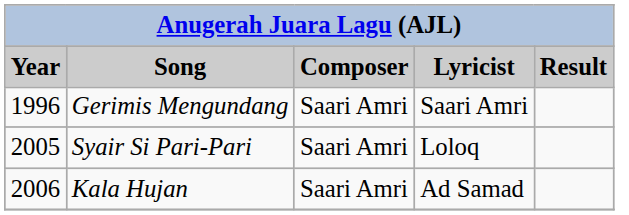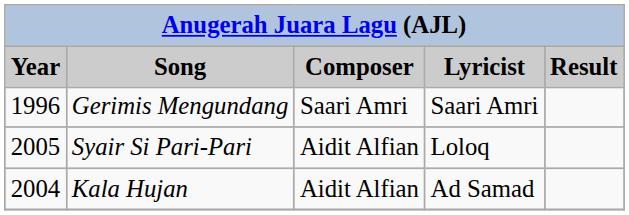 <table class="wikitable" style="font-size:90%;">
 <tr>
 <th colspan=5 style="background:#B0C4DE;"><a href='#'>Anugerah Juara Lagu</a> (AJL)</th>
 </tr>
 <tr align="center">
 <th style="background: #CCCCCC;">Year</th>
 <th style="background: #CCCCCC;">Song</th>
 <th style="background: #CCCCCC;">Composer</th>
 <th style="background: #CCCCCC;">Lyricist</th>
 <th style="background: #CCCCCC;">Result</th>
 </tr>
 <tr>
 <td>1996</td>
 <td><em>Gerimis Mengundang</em></td>
 <td>Saari Amri</td>
 <td>Saari Amri</td>
 <td></td>
 </tr>
 <tr>
 <td>2005</td>
 <td><em>Syair Si Pari-Pari</em></td>
-<td>Saari Amri</td>
+<td>Aidit Alfian</td>
 <td>Loloq</td>
 <td></td>
 </tr>
 <tr>
-<td>2006</td>
+<td>2004</td>
 <td><em>Kala Hujan</em></td>
-<td>Saari Amri</td>
+<td>Aidit Alfian</td>
 <td>Ad Samad</td>
 <td></td>
 </tr>
 <tr>
 </tr>
 </table>
